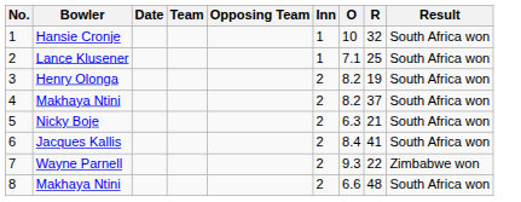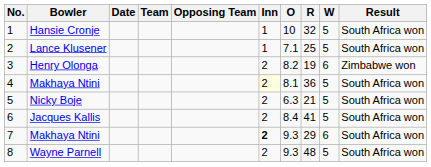 <table class="wikitable sortable">
 <tr>
 <th>No.</th>
 <th>Bowler</th>
 <th>Date</th>
 <th>Team</th>
 <th>Opposing Team</th>
 <th scope="col" style="width:20px;">Inn</th>
 <th scope="col" style="width:20px;">O</th>
 <th scope="col" style="width:20px;">R</th>
+<th scope="col" style="width:20px;">W</th>
 <th>Result</th>
 </tr>
 <tr>
 <td>1</td>
 <td><a href='#'>Hansie Cronje</a></td>
 <td></td>
 <td></td>
 <td></td>
 <td>1</td>
 <td>10</td>
 <td>32</td>
+<td>5</td>
 <td>South Africa won</td>
 </tr>
 <tr>
 <td>2</td>
 <td><a href='#'>Lance Klusener</a></td>
 <td></td>
 <td></td>
 <td></td>
 <td>1</td>
 <td>7.1</td>
 <td>25</td>
+<td>5</td>
 <td>South Africa won</td>
 </tr>
 <tr>
 <td>3</td>
 <td><a href='#'>Henry Olonga</a></td>
 <td></td>
 <td></td>
 <td></td>
 <td>2</td>
 <td>8.2</td>
 <td>19</td>
-<td>South Africa won</td>
+<td>6</td>
+<td>Zimbabwe won</td>
 </tr>
 <tr>
 <td>4</td>
 <td><a href='#'>Makhaya Ntini</a></td>
 <td></td>
 <td></td>
 <td></td>
-<td>2</td>
-<td>8.2</td>
-<td>37</td>
+<td style="background: lightyellow;">2</td>
+<td>8.1</td>
+<td>36</td>
+<td>5</td>
 <td>South Africa won</td>
 </tr>
 <tr>
 <td>5</td>
 <td><a href='#'>Nicky Boje</a></td>
 <td></td>
 <td></td>
 <td></td>
 <td>2</td>
 <td>6.3</td>
 <td>21</td>
+<td>5</td>
 <td>South Africa won</td>
 </tr>
 <tr>
 <td>6</td>
 <td><a href='#'>Jacques Kallis</a></td>
 <td></td>
 <td></td>
 <td></td>
 <td>2</td>
 <td>8.4</td>
 <td>41</td>
+<td>5</td>
 <td>South Africa won</td>
 </tr>
 <tr>
 <td>7</td>
+<td><a href='#'>Makhaya Ntini</a></td>
+<td></td>
+<td></td>
+<td></td>
+<td><strong>2</strong></td>
+<td>9.3</td>
+<td>29</td>
+<td>6</td>
+<td>South Africa won</td>
+</tr>
+<tr>
+<td>8</td>
 <td><a href='#'>Wayne Parnell</a></td>
 <td></td>
 <td></td>
 <td></td>
 <td>2</td>
 <td>9.3</td>
-<td>22</td>
-<td>Zimbabwe won</td>
-</tr>
-<tr>
-<td>8</td>
-<td><a href='#'>Makhaya Ntini</a></td>
-<td></td>
-<td></td>
-<td></td>
-<td>2</td>
-<td>6.6</td>
 <td>48</td>
+<td>5</td>
 <td>South Africa won</td>
 </tr>
 </table>
